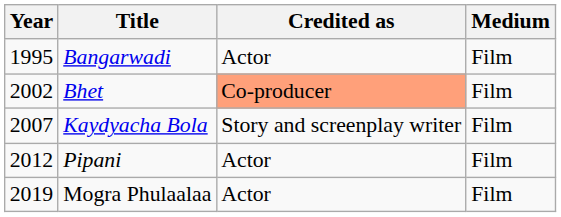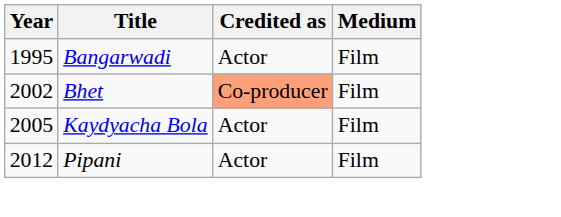 <table class="wikitable sortable">
 <tr>
 <th>Year</th>
 <th>Title</th>
 <th>Credited as</th>
 <th>Medium</th>
 </tr>
 <tr>
 <td>1995</td>
 <td><em><a href='#'>Bangarwadi</a></em></td>
 <td>Actor</td>
 <td>Film</td>
 </tr>
 <tr>
 <td>2002</td>
 <td><em><a href='#'>Bhet</a></em></td>
 <td style="background: lightsalmon;">Co-producer</td>
 <td>Film</td>
 </tr>
 <tr>
-<td>2007</td>
+<td>2005</td>
 <td><em><a href='#'>Kaydyacha Bola</a></em></td>
-<td>Story and screenplay writer</td>
+<td>Actor</td>
 <td>Film</td>
 </tr>
 <tr>
 <td>2012</td>
 <td><em>Pipani</em></td>
 <td>Actor<br></td>
 <td>Film</td>
 </tr>
-<tr>
-<td>2019</td>
-<td>Mogra Phulaalaa</td>
-<td>Actor</td>
-<td>Film</td>
-</tr>
 </table>
